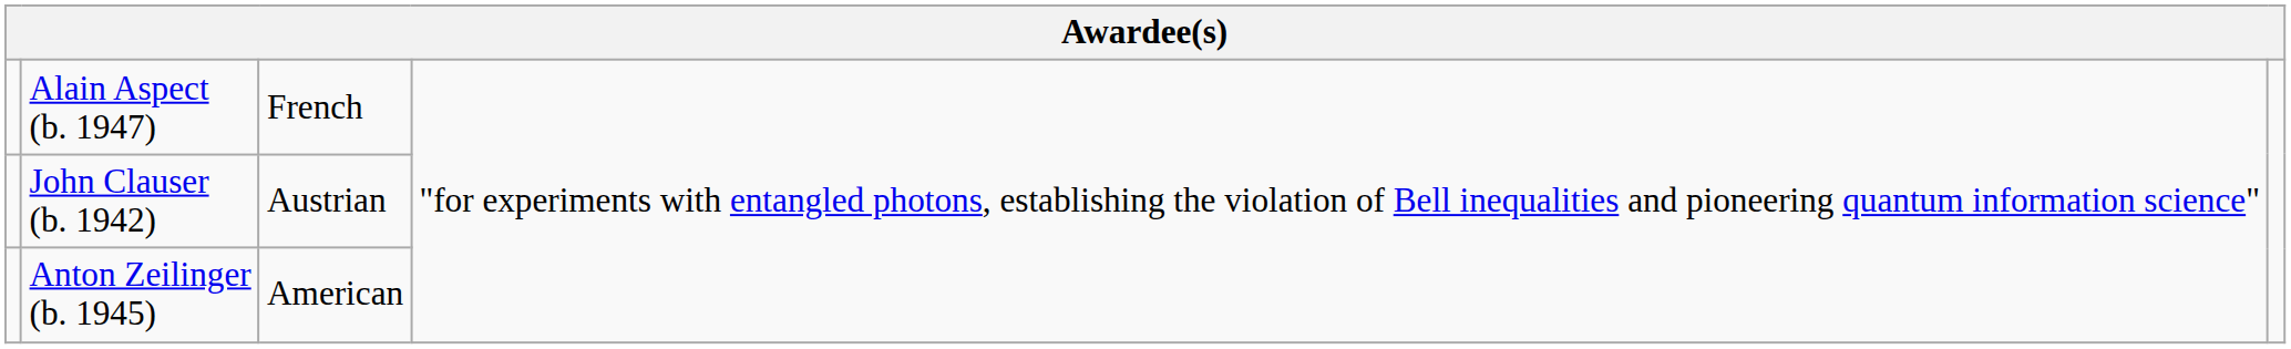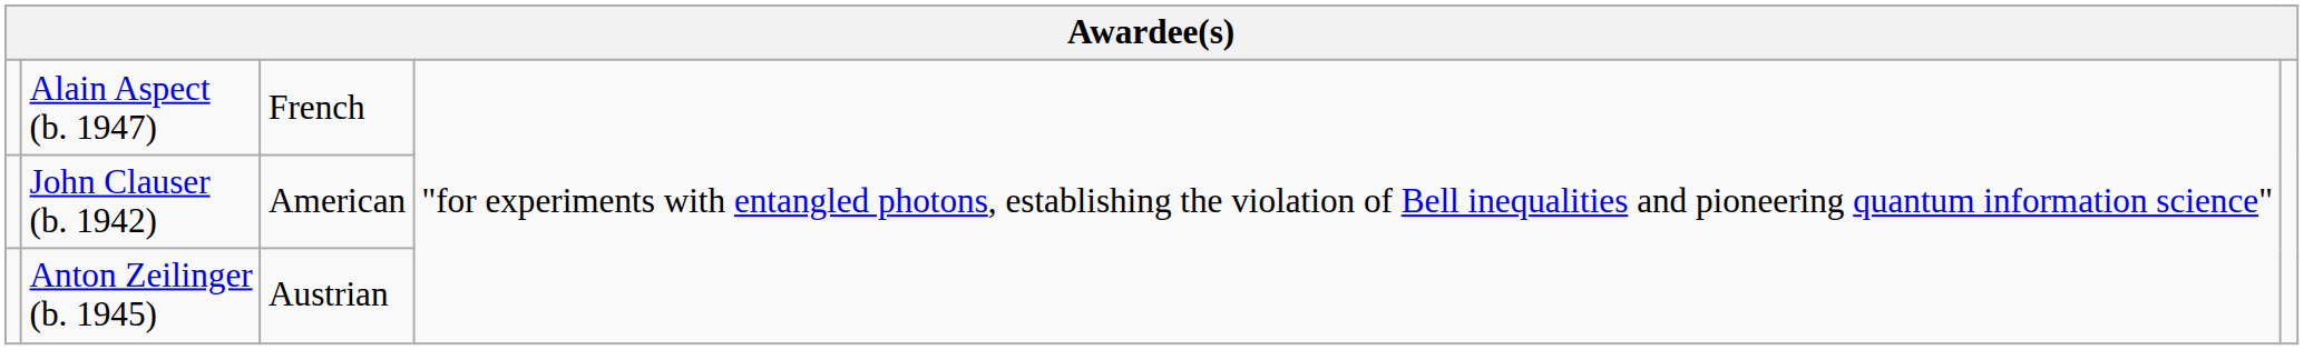 <table class="wikitable">
 <tr>
 <th colspan="5">Awardee(s)</th>
 </tr>
 <tr>
 <td></td>
 <td><a href='#'>Alain Aspect</a><br>(b. 1947)</td>
 <td> French</td>
 <td rowspan="3">"for experiments with <a href='#'>entangled photons</a>, establishing the violation of <a href='#'>Bell inequalities</a> and pioneering <a href='#'>quantum information science</a>"</td>
 <td rowspan="3"></td>
 </tr>
 <tr>
 <td></td>
 <td><a href='#'>John Clauser</a><br>(b. 1942)</td>
-<td> Austrian</td>
+<td> American</td>
 </tr>
 <tr>
 <td></td>
 <td><a href='#'>Anton Zeilinger</a><br>(b. 1945)</td>
-<td> American</td>
+<td> Austrian</td>
 </tr>
 </table>
